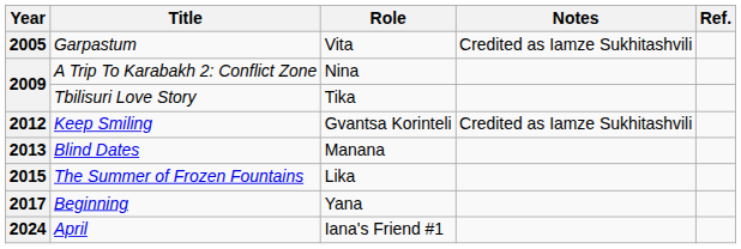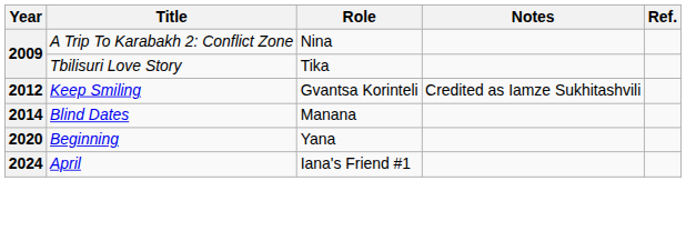 <table class="wikitable sortable plainrowheaders">
 <tr>
 <th scope="col">Year</th>
 <th scope="col">Title</th>
 <th scope="col">Role</th>
 <th scope="col">Notes</th>
 <th scope="col">Ref.</th>
-</tr>
-<tr>
-<th scope="row">2005</th>
-<td><em>Garpastum</em></td>
-<td>Vita</td>
-<td>Credited as Iamze Sukhitashvili</td>
-<td align="center"></td>
 </tr>
 <tr>
 <th scope="row" rowspan ="2">2009</th>
 <td><em>A Trip To Karabakh 2: Conflict Zone</em></td>
 <td>Nina</td>
 <td></td>
 <td></td>
 </tr>
 <tr>
 <td><em>Tbilisuri Love Story</em></td>
 <td>Tika</td>
 <td></td>
 <td align="center"></td>
 </tr>
 <tr>
 <th scope="row">2012</th>
 <td><em><a href='#'>Keep Smiling</a></em></td>
 <td>Gvantsa Korinteli</td>
 <td>Credited as Iamze Sukhitashvili</td>
 <td align="center"></td>
 </tr>
 <tr>
-<th scope="row">2013</th>
+<th scope="row">2014</th>
 <td><em><a href='#'>Blind Dates</a></em></td>
 <td>Manana</td>
 <td></td>
 <td align="center"></td>
 </tr>
 <tr>
-<th scope="row">2015</th>
-<td><em><a href='#'>The Summer of Frozen Fountains</a></em></td>
-<td>Lika</td>
-<td></td>
-<td align="center"></td>
-</tr>
-<tr>
-<th scope="row">2017</th>
+<th scope="row">2020</th>
 <td><em><a href='#'>Beginning</a></em></td>
 <td>Yana</td>
 <td></td>
 <td align="center"></td>
 </tr>
 <tr>
 <th scope="row">2024</th>
 <td><em><a href='#'>April</a></em></td>
 <td>Iana's Friend #1</td>
 <td></td>
 <td align="center"></td>
 </tr>
 </table>
